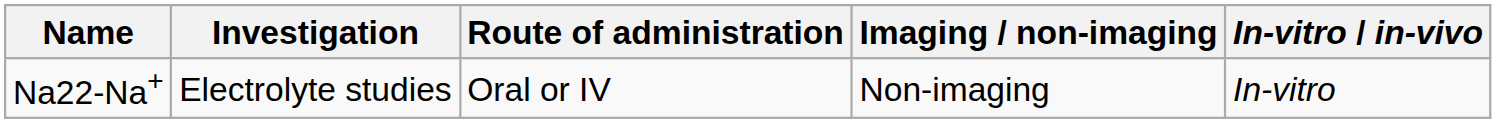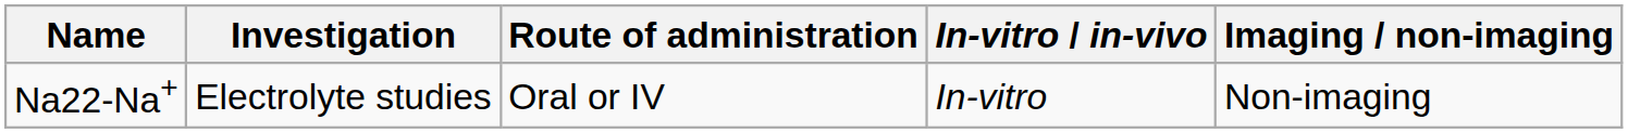 <table class="wikitable" style="font-size:95%">
 <tr>
 <th>Name</th>
 <th>Investigation</th>
 <th>Route of administration</th>
+<th><em>In-vitro</em> / <em>in-vivo</em></th>
 <th>Imaging / non-imaging</th>
-<th><em>In-vitro</em> / <em>in-vivo</em></th>
 </tr>
 <tr>
 <td>Na22-Na<sup>+</sup></td>
 <td>Electrolyte studies</td>
 <td>Oral or IV</td>
+<td><em>In-vitro</em></td>
 <td>Non-imaging</td>
-<td><em>In-vitro</em></td>
 </tr>
 </table>
